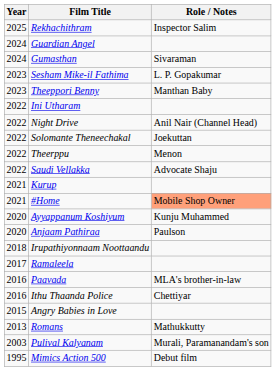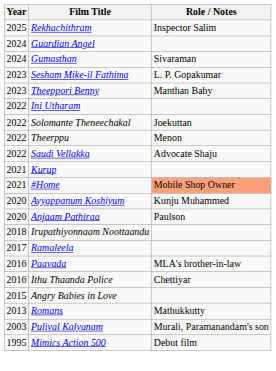 <table class="wikitable sortable">
 <tr>
 <th>Year</th>
 <th>Film Title</th>
 <th>Role / Notes</th>
 </tr>
 <tr>
 <td>2025</td>
 <td><em><a href='#'>Rekhachithram</a></em></td>
 <td>Inspector Salim</td>
 </tr>
 <tr>
 <td>2024</td>
 <td><em><a href='#'>Guardian Angel</a></em></td>
 <td></td>
 </tr>
 <tr>
 <td>2024</td>
 <td><em><a href='#'>Gumasthan</a></em></td>
 <td>Sivaraman</td>
 </tr>
 <tr>
 <td>2023</td>
 <td><em><a href='#'>Sesham Mike-il Fathima</a></em></td>
 <td>L. P. Gopakumar</td>
 </tr>
 <tr>
 <td>2023</td>
 <td><em><a href='#'>Theeppori Benny</a></em></td>
 <td>Manthan Baby</td>
 </tr>
 <tr>
 <td>2022</td>
 <td><em><a href='#'>Ini Utharam</a></em></td>
 <td></td>
-</tr>
-<tr>
-<td>2022</td>
-<td><em>Night Drive</em></td>
-<td>Anil Nair (Channel Head)</td>
 </tr>
 <tr>
 <td>2022</td>
 <td><em>Solomante Theneechakal</em></td>
 <td>Joekuttan</td>
 </tr>
 <tr>
 <td>2022</td>
 <td><em>Theerppu</em></td>
 <td>Menon</td>
 </tr>
 <tr>
 <td>2022</td>
 <td><em><a href='#'>Saudi Vellakka</a></em></td>
 <td>Advocate Shaju</td>
 </tr>
 <tr>
 <td>2021</td>
 <td><em><a href='#'>Kurup</a></em></td>
 <td></td>
 </tr>
 <tr>
 <td>2021</td>
 <td><em><a href='#'>#Home</a></em></td>
 <td style="background: lightsalmon;">Mobile Shop Owner</td>
 </tr>
 <tr>
 <td>2020</td>
 <td><em><a href='#'>Ayyappanum Koshiyum</a></em></td>
 <td>Kunju Muhammed</td>
 </tr>
 <tr>
 <td>2020</td>
 <td><em><a href='#'>Anjaam Pathiraa</a></em></td>
 <td>Paulson</td>
 </tr>
 <tr>
 <td>2018</td>
 <td><em>Irupathiyonnaam Noottaandu</em></td>
 <td></td>
 </tr>
 <tr>
 <td>2017</td>
 <td><em><a href='#'>Ramaleela</a></em></td>
 <td></td>
 </tr>
 <tr>
 <td>2016</td>
 <td><em><a href='#'>Paavada</a></em></td>
 <td>MLA's brother-in-law</td>
 </tr>
 <tr>
 <td>2016</td>
 <td><em>Ithu Thaanda Police</em></td>
 <td>Chettiyar</td>
 </tr>
 <tr>
 <td>2015</td>
 <td><em>Angry Babies in Love</em></td>
 <td></td>
 </tr>
 <tr>
 <td>2013</td>
 <td><em><a href='#'>Romans</a></em></td>
 <td>Mathukkutty</td>
 </tr>
 <tr>
 <td>2003</td>
 <td><em><a href='#'>Pulival Kalyanam</a></em></td>
 <td>Murali, Paramanandam's son</td>
 </tr>
 <tr>
 <td>1995</td>
 <td><em><a href='#'>Mimics Action 500</a></em></td>
 <td>Debut film</td>
 </tr>
 </table>
